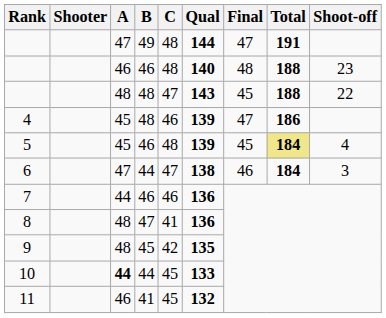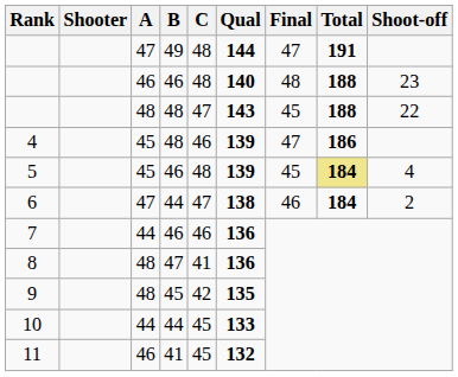 <table class="wikitable sortable" style="text-align: center">
 <tr>
 <th>Rank</th>
 <th>Shooter</th>
 <th>A</th>
 <th>B</th>
 <th>C</th>
 <th>Qual</th>
 <th>Final</th>
 <th>Total</th>
 <th>Shoot-off</th>
 </tr>
 <tr>
 <td></td>
 <td align=left></td>
 <td>47</td>
 <td>49</td>
 <td>48</td>
 <td><strong>144</strong></td>
 <td>47</td>
 <td><strong>191</strong></td>
 <td></td>
 </tr>
 <tr>
 <td></td>
 <td align=left></td>
 <td>46</td>
 <td>46</td>
 <td>48</td>
 <td><strong>140</strong></td>
 <td>48</td>
 <td><strong>188</strong></td>
 <td>23</td>
 </tr>
 <tr>
 <td></td>
 <td align=left></td>
 <td>48</td>
 <td>48</td>
 <td>47</td>
 <td><strong>143</strong></td>
 <td>45</td>
 <td><strong>188</strong></td>
 <td>22</td>
 </tr>
 <tr>
 <td>4</td>
 <td align=left></td>
 <td>45</td>
 <td>48</td>
 <td>46</td>
 <td><strong>139</strong></td>
 <td>47</td>
 <td><strong>186</strong></td>
 <td></td>
 </tr>
 <tr>
 <td>5</td>
 <td align=left></td>
 <td>45</td>
 <td>46</td>
 <td>48</td>
 <td><strong>139</strong></td>
 <td>45</td>
 <td style="background: khaki;"><strong>184</strong></td>
 <td>4</td>
 </tr>
 <tr>
 <td>6</td>
 <td align=left></td>
 <td>47</td>
 <td>44</td>
 <td>47</td>
 <td><strong>138</strong></td>
 <td>46</td>
 <td><strong>184</strong></td>
-<td>3</td>
+<td>2</td>
 </tr>
 <tr>
 <td>7</td>
 <td align=left></td>
 <td>44</td>
 <td>46</td>
 <td>46</td>
 <td><strong>136</strong></td>
 </tr>
 <tr>
 <td>8</td>
 <td align=left></td>
 <td>48</td>
 <td>47</td>
 <td>41</td>
 <td><strong>136</strong></td>
 </tr>
 <tr>
 <td>9</td>
 <td align=left></td>
 <td>48</td>
 <td>45</td>
 <td>42</td>
 <td><strong>135</strong></td>
 </tr>
 <tr>
 <td>10</td>
 <td align=left></td>
-<td><strong>44</strong></td>
+<td>44</td>
 <td>44</td>
 <td>45</td>
 <td><strong>133</strong></td>
 </tr>
 <tr>
 <td>11</td>
 <td align=left></td>
 <td>46</td>
 <td>41</td>
 <td>45</td>
 <td><strong>132</strong></td>
 </tr>
 </table>
